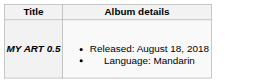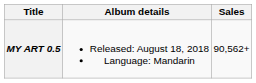 <table class="wikitable plainrowheaders" style="text-align:center;">
 <tr>
 <th scope="col">Title</th>
 <th scope="col">Album details</th>
+<th scope=col>Sales</th>
 </tr>
 <tr>
 <th scope=row><em>MY ART 0.5</em> </th>
 <td><br><ul><li>Released: August 18, 2018</li><li>Language: Mandarin</li></ul></td>
+<td>90,562+</td>
 </tr>
 </table>
